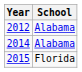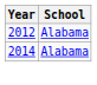 <table class="wikitable">
 <tr>
 <th>Year</th>
 <th>School</th>
 </tr>
 <tr>
 <td><a href='#'>2012</a></td>
 <td><a href='#'>Alabama</a></td>
 </tr>
 <tr>
 <td><a href='#'>2014</a></td>
 <td><a href='#'>Alabama</a></td>
 </tr>
-<tr>
-<td><a href='#'>2015</a></td>
-<td>Florida</td>
-</tr>
 </table>
